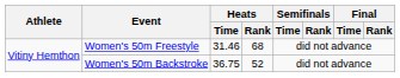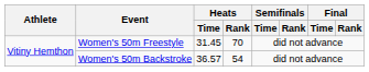 <table class=wikitable style="font-size:90%">
 <tr>
 <th rowspan="2">Athlete</th>
 <th rowspan="2">Event</th>
 <th colspan="2">Heats</th>
 <th colspan="2">Semifinals</th>
 <th colspan="2">Final</th>
 </tr>
 <tr>
 <th>Time</th>
 <th>Rank</th>
 <th>Time</th>
 <th>Rank</th>
 <th>Time</th>
 <th>Rank</th>
 </tr>
 <tr>
 <td rowspan="2"><a href='#'>Vitiny Hemthon</a></td>
 <td><a href='#'>Women's 50m Freestyle</a></td>
-<td align=center>31.46</td>
-<td align=center>68</td>
+<td align=center>31.45</td>
+<td align=center>70</td>
 <td align=center colspan=4>did not advance</td>
 </tr>
 <tr>
 <td><a href='#'>Women's 50m Backstroke</a></td>
-<td align=center>36.75</td>
-<td align=center>52</td>
+<td align=center>36.57</td>
+<td align=center>54</td>
 <td align=center colspan=4>did not advance</td>
 </tr>
 </table>
